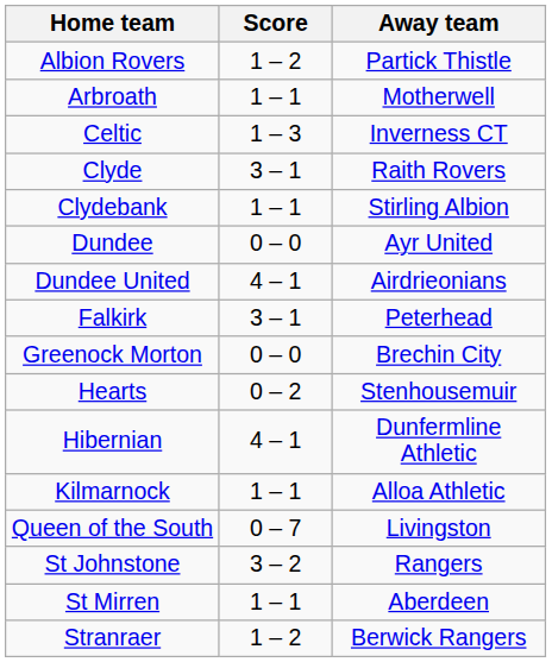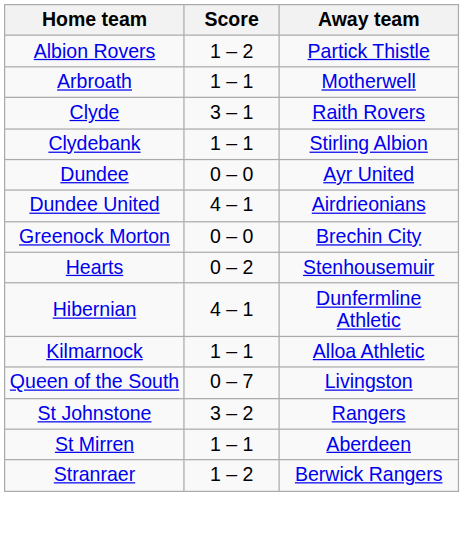 <table class="wikitable" style="text-align: center">
 <tr>
 <th width=140>Home team</th>
 <th width=70>Score</th>
 <th width=140>Away team</th>
 </tr>
 <tr>
 <td><a href='#'>Albion Rovers</a></td>
 <td>1 – 2</td>
 <td><a href='#'>Partick Thistle</a></td>
 </tr>
 <tr>
 <td><a href='#'>Arbroath</a></td>
 <td>1 – 1</td>
 <td><a href='#'>Motherwell</a></td>
-</tr>
-<tr>
-<td><a href='#'>Celtic</a></td>
-<td>1 – 3</td>
-<td><a href='#'>Inverness CT</a></td>
 </tr>
 <tr>
 <td><a href='#'>Clyde</a></td>
 <td>3 – 1</td>
 <td><a href='#'>Raith Rovers</a></td>
 </tr>
 <tr>
 <td><a href='#'>Clydebank</a></td>
 <td>1 – 1</td>
 <td><a href='#'>Stirling Albion</a></td>
 </tr>
 <tr>
 <td><a href='#'>Dundee</a></td>
 <td>0 – 0</td>
 <td><a href='#'>Ayr United</a></td>
 </tr>
 <tr>
 <td><a href='#'>Dundee United</a></td>
 <td>4 – 1</td>
 <td><a href='#'>Airdrieonians</a></td>
-</tr>
-<tr>
-<td><a href='#'>Falkirk</a></td>
-<td>3 – 1</td>
-<td><a href='#'>Peterhead</a></td>
 </tr>
 <tr>
 <td><a href='#'>Greenock Morton</a></td>
 <td>0 – 0</td>
 <td><a href='#'>Brechin City</a></td>
 </tr>
 <tr>
 <td><a href='#'>Hearts</a></td>
 <td>0 – 2</td>
 <td><a href='#'>Stenhousemuir</a></td>
 </tr>
 <tr>
 <td><a href='#'>Hibernian</a></td>
 <td>4 – 1</td>
 <td><a href='#'>Dunfermline Athletic</a></td>
 </tr>
 <tr>
 <td><a href='#'>Kilmarnock</a></td>
 <td>1 – 1</td>
 <td><a href='#'>Alloa Athletic</a></td>
 </tr>
 <tr>
 <td><a href='#'>Queen of the South</a></td>
 <td>0 – 7</td>
 <td><a href='#'>Livingston</a></td>
 </tr>
 <tr>
 <td><a href='#'>St Johnstone</a></td>
 <td>3 – 2</td>
 <td><a href='#'>Rangers</a></td>
 </tr>
 <tr>
 <td><a href='#'>St Mirren</a></td>
 <td>1 – 1</td>
 <td><a href='#'>Aberdeen</a></td>
 </tr>
 <tr>
 <td><a href='#'>Stranraer</a></td>
 <td>1 – 2</td>
 <td><a href='#'>Berwick Rangers</a></td>
 </tr>
 </table>
